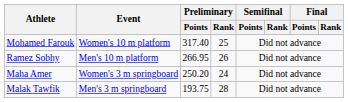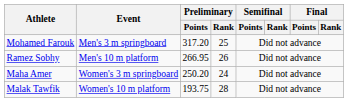 <table class=wikitable style="font-size:90%">
 <tr>
 <th rowspan="2">Athlete</th>
 <th rowspan="2">Event</th>
 <th colspan="2">Preliminary</th>
 <th colspan="2">Semifinal</th>
 <th colspan="2">Final</th>
 </tr>
 <tr style="font-size:95%">
 <th>Points</th>
 <th>Rank</th>
 <th>Points</th>
 <th>Rank</th>
 <th>Points</th>
 <th>Rank</th>
 </tr>
 <tr align=center>
 <td align=left><a href='#'>Mohamed Farouk</a></td>
-<td align=left><a href='#'>Women's 10 m platform</a></td>
-<td>317.40</td>
+<td align=left><a href='#'>Men's 3 m springboard</a></td>
+<td>317.20</td>
 <td>25</td>
 <td colspan="4">Did not advance</td>
 </tr>
 <tr align=center>
 <td align=left><a href='#'>Ramez Sobhy</a></td>
 <td align=left><a href='#'>Men's 10 m platform</a></td>
 <td>266.95</td>
 <td>26</td>
 <td colspan="4">Did not advance</td>
 </tr>
 <tr align=center>
 <td align=left><a href='#'>Maha Amer</a></td>
 <td align=left><a href='#'>Women's 3 m springboard</a></td>
 <td>250.20</td>
 <td>24</td>
 <td colspan="4">Did not advance</td>
 </tr>
 <tr align=center>
 <td align=left><a href='#'>Malak Tawfik</a></td>
-<td align=left><a href='#'>Men's 3 m springboard</a></td>
+<td align=left><a href='#'>Women's 10 m platform</a></td>
 <td>193.75</td>
 <td>28</td>
 <td colspan="4">Did not advance</td>
 </tr>
 </table>
